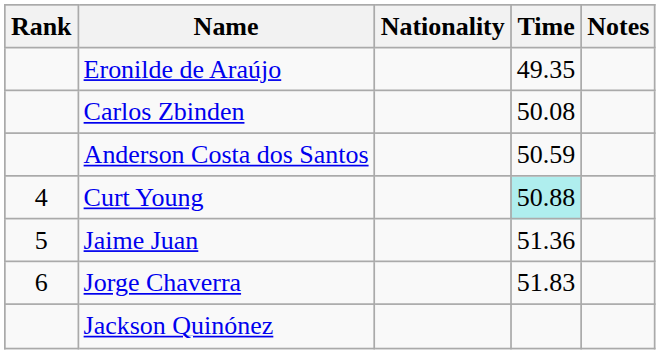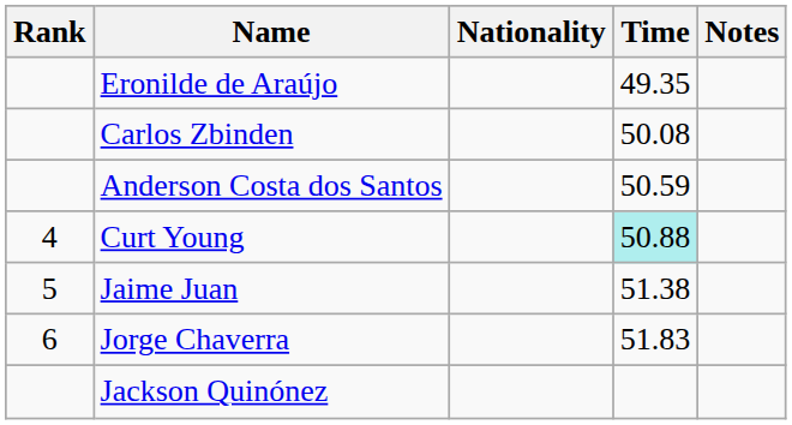 <table class="wikitable sortable" style="text-align:center;font-size:95%">
 <tr>
 <th>Rank</th>
 <th>Name</th>
 <th>Nationality</th>
 <th>Time</th>
 <th>Notes</th>
 </tr>
 <tr>
 <td></td>
 <td align=left><a href='#'>Eronilde de Araújo</a></td>
 <td align=left></td>
 <td>49.35</td>
 <td></td>
 </tr>
 <tr>
 <td></td>
 <td align=left><a href='#'>Carlos Zbinden</a></td>
 <td align=left></td>
 <td>50.08</td>
 <td></td>
 </tr>
 <tr>
 <td></td>
 <td align=left><a href='#'>Anderson Costa dos Santos</a></td>
 <td align=left></td>
 <td>50.59</td>
 <td></td>
 </tr>
 <tr>
 <td>4</td>
 <td align=left><a href='#'>Curt Young</a></td>
 <td align=left></td>
 <td style="background: paleturquoise;">50.88</td>
 <td></td>
 </tr>
 <tr>
 <td>5</td>
 <td align=left><a href='#'>Jaime Juan</a></td>
 <td align=left></td>
-<td>51.36</td>
+<td>51.38</td>
 <td></td>
 </tr>
 <tr>
 <td>6</td>
 <td align=left><a href='#'>Jorge Chaverra</a></td>
 <td align=left></td>
 <td>51.83</td>
 <td></td>
 </tr>
 <tr>
 <td></td>
 <td align=left><a href='#'>Jackson Quinónez</a></td>
 <td align=left></td>
 <td></td>
 <td></td>
 </tr>
 </table>
